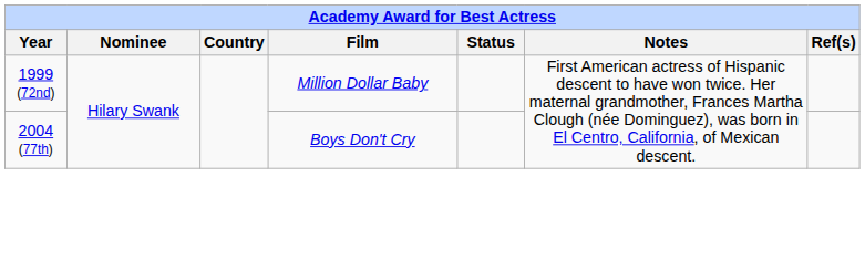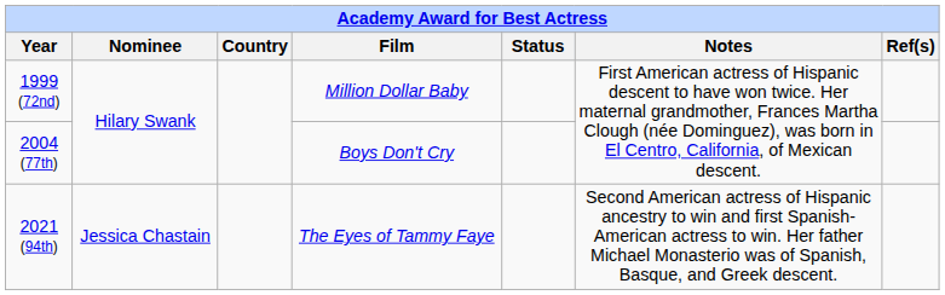 <table class="wikitable" style="text-align: center">
 <tr style="background:#bfd7ff;">
 <td colspan="7" style="text-align:center;"><strong><a href='#'>Academy Award for Best Actress</a></strong></td>
 </tr>
 <tr style="background:#ebf5ff;">
 <th style="width:75px;">Year</th>
 <th style="width:200px;">Nominee</th>
 <th style="width:50px;">Country</th>
 <th style="width:350px;">Film</th>
 <th style="width:75px;">Status</th>
 <th style="width:500px;">Notes</th>
 <th width="3">Ref(s)</th>
 </tr>
 <tr>
 <td align=center><a href='#'>1999</a><br><small>(<a href='#'>72nd</a>)</small></td>
 <td rowspan=2><a href='#'>Hilary Swank</a></td>
 <td rowspan=2></td>
 <td><em><a href='#'>Million Dollar Baby</a></em></td>
 <td></td>
 <td rowspan=2>First American actress of Hispanic descent to have won twice. Her maternal grandmother, Frances Martha Clough (née Dominguez), was born in <a href='#'>El Centro, California</a>, of Mexican descent.</td>
 <td style="text-align: center"></td>
 </tr>
 <tr>
 <td style="text-align: center"><a href='#'>2004</a><br><small>(<a href='#'>77th</a>)</small></td>
 <td><em><a href='#'>Boys Don't Cry</a></em></td>
 <td></td>
 <td style="text-align: center"></td>
 </tr>
+<tr>
+<td style="text-align: center"><a href='#'>2021</a><br><small>(<a href='#'>94th</a>)</small></td>
+<td><a href='#'>Jessica Chastain</a></td>
+<td><div></div></td>
+<td><em><a href='#'>The Eyes of Tammy Faye</a></em></td>
+<td></td>
+<td>Second American actress of Hispanic ancestry to win and first Spanish-American actress to win. Her father Michael Monasterio was of Spanish, Basque, and Greek descent.</td>
+<td></td>
+</tr>
 </table>
